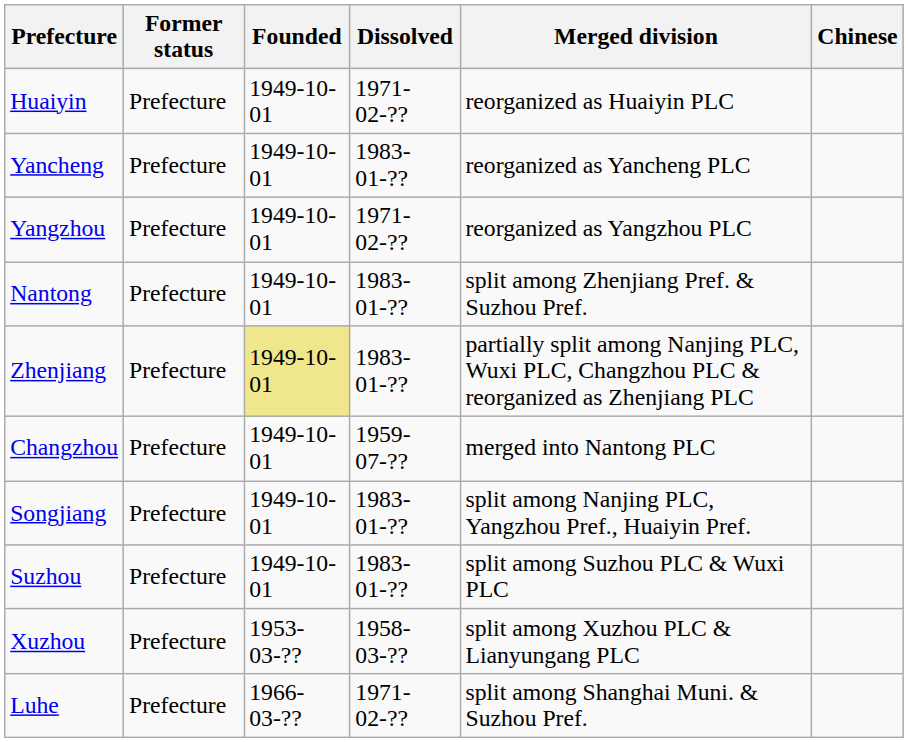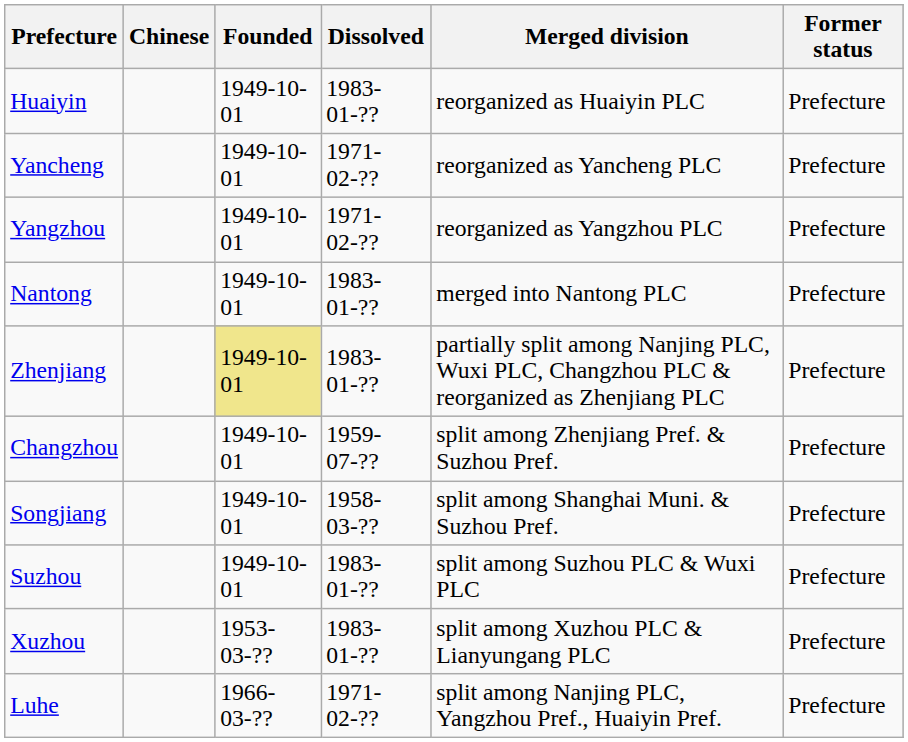 <table class="wikitable sortable">
 <tr>
 <th>Prefecture</th>
-<th>Former status</th>
+<th>Chinese</th>
 <th>Founded</th>
 <th>Dissolved</th>
 <th>Merged division</th>
-<th>Chinese</th>
+<th>Former status</th>
 </tr>
 <tr>
 <td><a href='#'>Huaiyin</a></td>
+<td><span></span></td>
+<td>1949-10-01</td>
+<td>1983-01-??</td>
+<td>reorganized as Huaiyin PLC</td>
 <td>Prefecture</td>
-<td>1949-10-01</td>
-<td>1971-02-??</td>
-<td>reorganized as Huaiyin PLC</td>
-<td><span></span></td>
 </tr>
 <tr>
 <td><a href='#'>Yancheng</a></td>
+<td><span></span></td>
+<td>1949-10-01</td>
+<td>1971-02-??</td>
+<td>reorganized as Yancheng PLC</td>
 <td>Prefecture</td>
-<td>1949-10-01</td>
-<td>1983-01-??</td>
-<td>reorganized as Yancheng PLC</td>
-<td><span></span></td>
 </tr>
 <tr>
 <td><a href='#'>Yangzhou</a></td>
-<td>Prefecture</td>
+<td><span></span></td>
 <td>1949-10-01</td>
 <td>1971-02-??</td>
 <td>reorganized as Yangzhou PLC</td>
-<td><span></span></td>
+<td>Prefecture</td>
 </tr>
 <tr>
 <td><a href='#'>Nantong</a></td>
-<td>Prefecture</td>
+<td><span></span></td>
 <td>1949-10-01</td>
 <td>1983-01-??</td>
-<td>split among Zhenjiang Pref. & Suzhou Pref.</td>
-<td><span></span></td>
+<td>merged into Nantong PLC</td>
+<td>Prefecture</td>
 </tr>
 <tr>
 <td><a href='#'>Zhenjiang</a></td>
-<td>Prefecture</td>
+<td><span></span></td>
 <td style="background: khaki;">1949-10-01</td>
 <td>1983-01-??</td>
 <td>partially split among Nanjing PLC, Wuxi PLC, Changzhou PLC & reorganized as Zhenjiang PLC</td>
-<td><span></span></td>
+<td>Prefecture</td>
 </tr>
 <tr>
 <td><a href='#'>Changzhou</a></td>
-<td>Prefecture</td>
+<td><span></span></td>
 <td>1949-10-01</td>
 <td>1959-07-??</td>
-<td>merged into Nantong PLC</td>
-<td><span></span></td>
+<td>split among Zhenjiang Pref. & Suzhou Pref.</td>
+<td>Prefecture</td>
 </tr>
 <tr>
 <td><a href='#'>Songjiang</a></td>
+<td><span></span></td>
+<td>1949-10-01</td>
+<td>1958-03-??</td>
+<td>split among Shanghai Muni. & Suzhou Pref.</td>
 <td>Prefecture</td>
-<td>1949-10-01</td>
-<td>1983-01-??</td>
-<td>split among Nanjing PLC, Yangzhou Pref., Huaiyin Pref.</td>
-<td><span></span></td>
 </tr>
 <tr>
 <td><a href='#'>Suzhou</a></td>
-<td>Prefecture</td>
+<td><span></span></td>
 <td>1949-10-01</td>
 <td>1983-01-??</td>
 <td>split among Suzhou PLC & Wuxi PLC</td>
-<td><span></span></td>
+<td>Prefecture</td>
 </tr>
 <tr>
 <td><a href='#'>Xuzhou</a></td>
+<td><span></span></td>
+<td>1953-03-??</td>
+<td>1983-01-??</td>
+<td>split among Xuzhou PLC & Lianyungang PLC</td>
 <td>Prefecture</td>
-<td>1953-03-??</td>
-<td>1958-03-??</td>
-<td>split among Xuzhou PLC & Lianyungang PLC</td>
-<td><span></span></td>
 </tr>
 <tr>
 <td><a href='#'>Luhe</a></td>
-<td>Prefecture</td>
+<td><span></span></td>
 <td>1966-03-??</td>
 <td>1971-02-??</td>
-<td>split among Shanghai Muni. & Suzhou Pref.</td>
-<td><span></span></td>
+<td>split among Nanjing PLC, Yangzhou Pref., Huaiyin Pref.</td>
+<td>Prefecture</td>
 </tr>
 </table>
